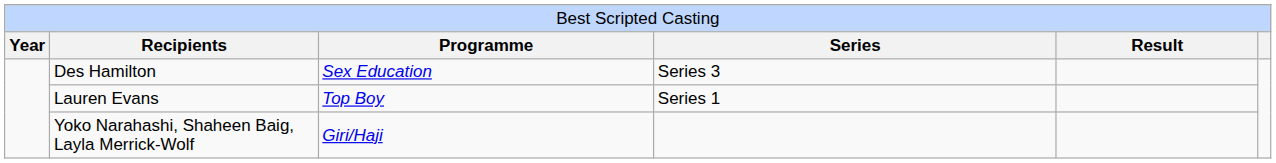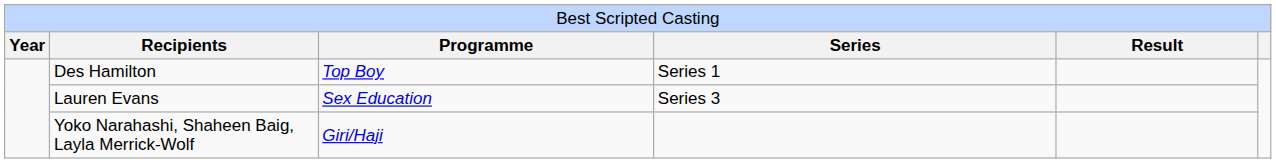 <table class="wikitable plainrowheaders" style="font-size: 90%" width=85%>
 <tr>
 </tr>
 <tr ---- bgcolor="#bfd7ff">
 <td colspan=6 align=center>Best Scripted Casting</td>
 </tr>
 <tr ---- bgcolor="#ebf5ff">
 <th scope="col" style="width:2%;">Year</th>
 <th scope="col" style="width:20%;">Recipients</th>
 <th scope="col" style="width:25%;">Programme</th>
 <th scope="col" style="width:30%;">Series</th>
 <th scope="col" style="width:15%;">Result</th>
 <th scope="col" class="unsortable" style="width:1%;"></th>
 </tr>
 <tr>
 <td rowspan="3"></td>
 <td>Des Hamilton</td>
-<td><em><a href='#'>Sex Education</a></em></td>
-<td>Series 3</td>
+<td><em><a href='#'>Top Boy</a></em></td>
+<td>Series 1</td>
 <td></td>
 <td rowspan="3"></td>
 </tr>
 <tr>
 <td>Lauren Evans</td>
-<td><em><a href='#'>Top Boy</a></em></td>
-<td>Series 1</td>
+<td><em><a href='#'>Sex Education</a></em></td>
+<td>Series 3</td>
 <td></td>
 </tr>
 <tr>
 <td>Yoko Narahashi, Shaheen Baig, Layla Merrick-Wolf</td>
 <td><em><a href='#'>Giri/Haji</a></em></td>
 <td></td>
 <td></td>
 </tr>
 </table>
